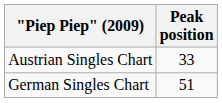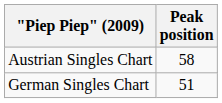 <table class="wikitable sortable">
 <tr>
 <th>"Piep Piep" (2009)</th>
 <th>Peak<br>position</th>
 </tr>
 <tr>
 <td>Austrian Singles Chart</td>
-<td align="center">33</td>
+<td align="center">58</td>
 </tr>
 <tr>
 <td>German Singles Chart</td>
 <td align="center">51</td>
 </tr>
 </table>
